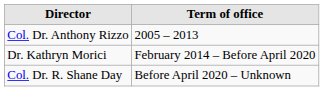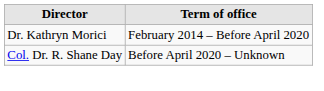 <table class="wikitable">
 <tr>
 <th style="background:#e5e5e5;">Director</th>
 <th style="background:#e5e5e5;">Term of office</th>
-</tr>
-<tr>
-<td><a href='#'>Col.</a> Dr. Anthony Rizzo</td>
-<td>2005 – 2013</td>
 </tr>
 <tr>
 <td>Dr. Kathryn Morici</td>
 <td>February 2014 – Before April 2020</td>
 </tr>
 <tr>
 <td><a href='#'>Col.</a> Dr. R. Shane Day</td>
 <td>Before April 2020 – Unknown</td>
 </tr>
 </table>
